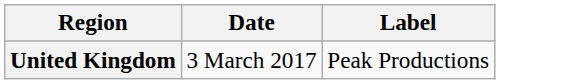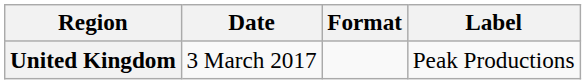 <table class="wikitable plainrowheaders" style="text-align:center;">
 <tr>
 <th>Region</th>
 <th>Date</th>
+<th>Format</th>
 <th>Label</th>
 </tr>
 <tr>
 <th scope="row">United Kingdom</th>
 <td>3 March 2017</td>
+<td></td>
 <td>Peak Productions</td>
 </tr>
 </table>
